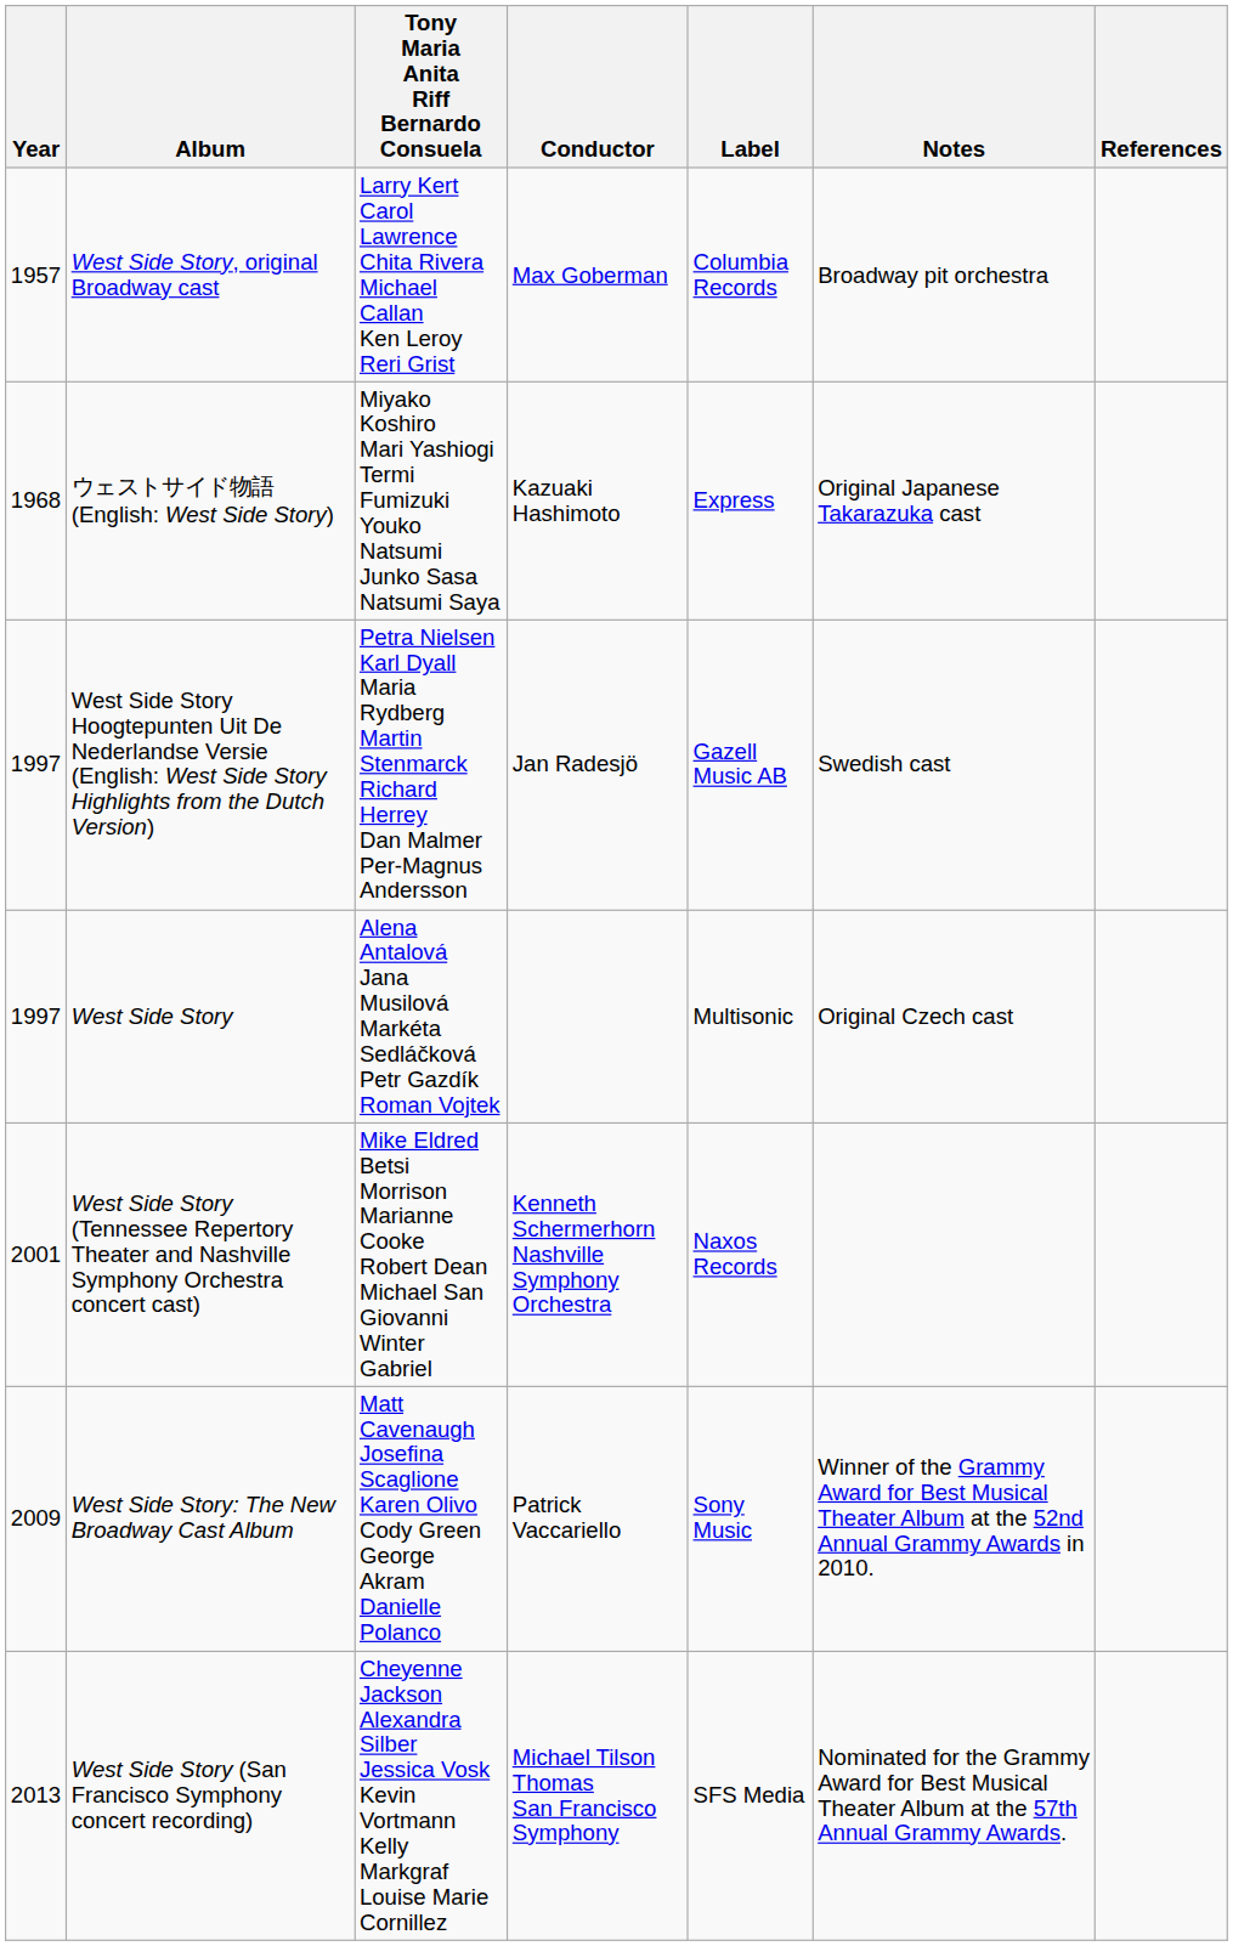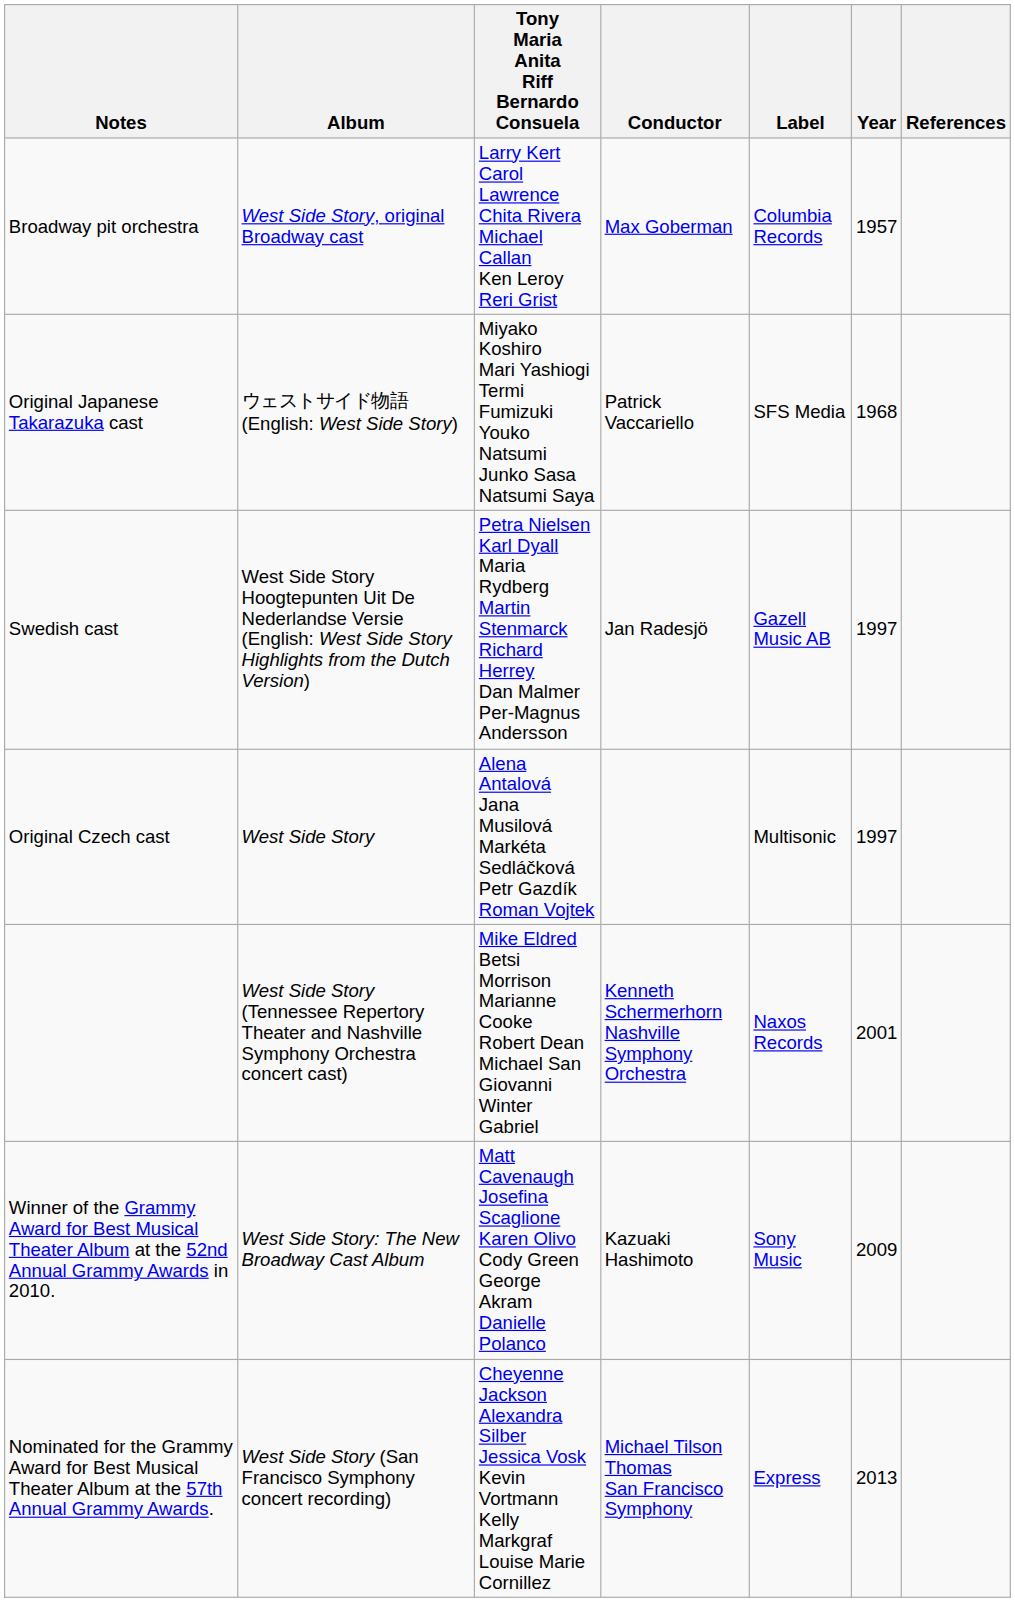 <table class="wikitable">
 <tr>
-<th valign=bottom>Year</th>
+<th valign=bottom>Notes</th>
 <th valign=bottom>Album</th>
 <th>Tony<br>Maria<br>Anita<br>Riff<br> Bernardo <br> Consuela</th>
 <th valign=bottom>Conductor</th>
 <th valign=bottom>Label</th>
-<th valign=bottom>Notes</th>
+<th valign=bottom>Year</th>
 <th valign=bottom>References</th>
 </tr>
 <tr>
-<td>1957</td>
+<td>Broadway pit orchestra</td>
 <td><a href='#'><em>West Side Story</em>, original Broadway cast</a></td>
 <td><a href='#'>Larry Kert</a><br> <a href='#'>Carol Lawrence</a><br><a href='#'>Chita Rivera</a> <br> <a href='#'>Michael Callan</a> <br> Ken Leroy <br> <a href='#'>Reri Grist</a></td>
 <td><a href='#'>Max Goberman</a></td>
 <td><a href='#'>Columbia Records</a></td>
-<td>Broadway pit orchestra</td>
+<td>1957</td>
 <td></td>
 </tr>
 <tr>
-<td>1968</td>
+<td>Original Japanese <a href='#'>Takarazuka</a> cast</td>
 <td>ウェストサイド物語<br> (English: <em>West Side Story</em>)</td>
 <td>Miyako Koshiro<br> Mari Yashiogi<br> Termi Fumizuki<br> Youko Natsumi<br> Junko Sasa<br> Natsumi Saya</td>
-<td>Kazuaki Hashimoto</td>
-<td><a href='#'>Express</a></td>
-<td>Original Japanese <a href='#'>Takarazuka</a> cast</td>
+<td>Patrick Vaccariello</td>
+<td>SFS Media</td>
+<td>1968</td>
 <td></td>
 </tr>
 <tr>
-<td>1997</td>
+<td>Swedish cast</td>
 <td>West Side Story Hoogtepunten Uit De Nederlandse Versie<br> (English: <em>West Side Story Highlights from the Dutch Version</em>)</td>
 <td><a href='#'>Petra Nielsen</a><br> <a href='#'>Karl Dyall</a><br> Maria Rydberg<br> <a href='#'>Martin Stenmarck</a><br> <a href='#'>Richard Herrey</a><br> Dan Malmer<br> Per-Magnus Andersson</td>
 <td>Jan Radesjö</td>
 <td><a href='#'>Gazell Music AB</a></td>
-<td>Swedish cast</td>
+<td>1997</td>
 <td></td>
 </tr>
 <tr>
-<td>1997</td>
+<td>Original Czech cast</td>
 <td><em>West Side Story</em></td>
 <td><a href='#'>Alena Antalová</a><br> Jana Musilová<br> Markéta Sedláčková<br> Petr Gazdík<br> <a href='#'>Roman Vojtek</a></td>
 <td></td>
 <td>Multisonic</td>
-<td>Original Czech cast</td>
+<td>1997</td>
 <td></td>
 </tr>
 <tr>
-<td>2001</td>
+<td></td>
 <td><em>West Side Story</em> (Tennessee Repertory Theater and Nashville Symphony Orchestra concert cast)</td>
 <td><a href='#'>Mike Eldred</a><br>  Betsi Morrison<br> Marianne Cooke<br> Robert Dean <br> Michael San Giovanni<br> Winter Gabriel</td>
 <td><a href='#'>Kenneth Schermerhorn</a><br> <a href='#'>Nashville Symphony Orchestra</a></td>
 <td><a href='#'>Naxos Records</a></td>
-<td></td>
+<td>2001</td>
 <td></td>
 </tr>
 <tr>
-<td>2009</td>
+<td>Winner of the <a href='#'>Grammy Award for Best Musical Theater Album</a> at the <a href='#'>52nd Annual Grammy Awards</a> in 2010.</td>
 <td><em>West Side Story: The New Broadway Cast Album</em></td>
 <td><a href='#'>Matt Cavenaugh</a><br><a href='#'>Josefina Scaglione</a><br> <a href='#'>Karen Olivo</a><br>Cody Green<br> George Akram<br> <a href='#'>Danielle Polanco</a></td>
-<td>Patrick Vaccariello</td>
+<td>Kazuaki Hashimoto</td>
 <td><a href='#'>Sony Music</a></td>
-<td>Winner of the <a href='#'>Grammy Award for Best Musical Theater Album</a> at the <a href='#'>52nd Annual Grammy Awards</a> in 2010.</td>
+<td>2009</td>
 <td></td>
 </tr>
 <tr>
-<td>2013</td>
+<td>Nominated for the Grammy Award for Best Musical Theater Album at the <a href='#'>57th Annual Grammy Awards</a>.</td>
 <td><em>West Side Story</em> (San Francisco Symphony concert recording)</td>
 <td><a href='#'>Cheyenne Jackson</a><br><a href='#'>Alexandra Silber</a><br><a href='#'>Jessica Vosk</a><br>Kevin Vortmann<br>Kelly Markgraf<br>Louise Marie Cornillez</td>
 <td><a href='#'>Michael Tilson Thomas</a><br><a href='#'>San Francisco Symphony</a></td>
-<td>SFS Media</td>
-<td>Nominated for the Grammy Award for Best Musical Theater Album at the <a href='#'>57th Annual Grammy Awards</a>.</td>
+<td><a href='#'>Express</a></td>
+<td>2013</td>
 <td></td>
 </tr>
 </table>
